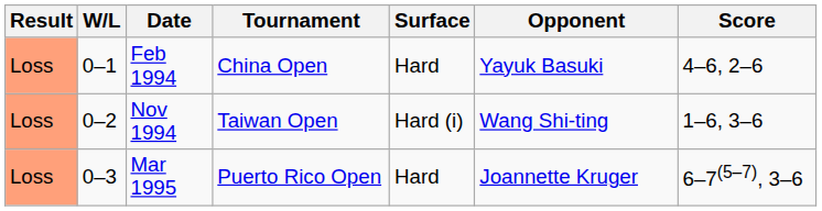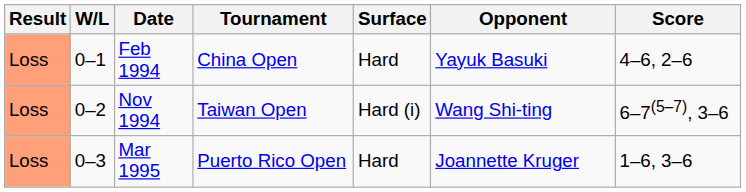 <table class="sortable wikitable">
 <tr>
 <th style="width:40px">Result</th>
 <th style="width:30px" class="unsortable">W/L</th>
 <th style="width:60px">Date</th>
 <th style="width:130px">Tournament</th>
 <th style="width:50px">Surface</th>
 <th style="width:150px">Opponent</th>
 <th style="width:100px" class="unsortable">Score</th>
 </tr>
 <tr>
 <td style="background:#ffa07a;">Loss</td>
 <td>0–1</td>
 <td><a href='#'>Feb 1994</a></td>
 <td><a href='#'>China Open</a></td>
 <td>Hard</td>
 <td> <a href='#'>Yayuk Basuki</a></td>
 <td>4–6, 2–6</td>
 </tr>
 <tr>
 <td style="background:#ffa07a;">Loss</td>
 <td>0–2</td>
 <td><a href='#'>Nov 1994</a></td>
 <td><a href='#'>Taiwan Open</a></td>
 <td>Hard (i)</td>
 <td> <a href='#'>Wang Shi-ting</a></td>
-<td>1–6, 3–6</td>
+<td>6–7<sup>(5–7)</sup>, 3–6</td>
 </tr>
 <tr>
 <td style="background:#ffa07a;">Loss</td>
 <td>0–3</td>
 <td><a href='#'>Mar 1995</a></td>
 <td><a href='#'>Puerto Rico Open</a></td>
 <td>Hard</td>
 <td> <a href='#'>Joannette Kruger</a></td>
-<td>6–7<sup>(5–7)</sup>, 3–6</td>
+<td>1–6, 3–6</td>
 </tr>
 </table>
